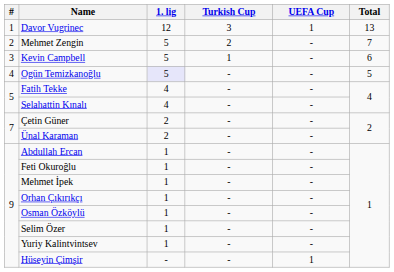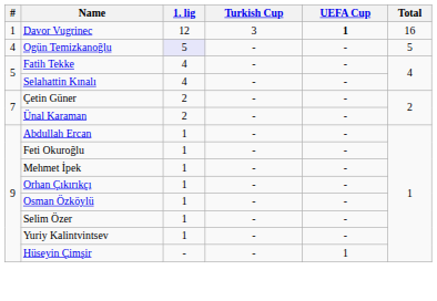 <table width=50% class="wikitable" align="center" style="text-align: center;">
 <tr>
 <th>#</th>
 <th>Name</th>
 <th><a href='#'>1. lig</a></th>
 <th><a href='#'>Turkish Cup</a></th>
 <th><a href='#'>UEFA Cup</a></th>
 <th>Total</th>
 </tr>
 <tr>
 <td>1</td>
 <td align="left"> <a href='#'>Davor Vugrinec</a></td>
 <td>12</td>
 <td>3</td>
-<td>1</td>
-<td>13</td>
-</tr>
-<tr>
-<td>2</td>
-<td align="left"> Mehmet Zengin</td>
-<td>5</td>
-<td>2</td>
-<td>-</td>
-<td>7</td>
-</tr>
-<tr>
-<td>3</td>
-<td align="left"> <a href='#'>Kevin Campbell</a></td>
-<td>5</td>
-<td>1</td>
-<td>-</td>
-<td>6</td>
+<td><strong>1</strong></td>
+<td>16</td>
 </tr>
 <tr>
 <td>4</td>
 <td align="left"> <a href='#'>Ogün Temizkanoğlu</a></td>
 <td style="background: lavender;">5</td>
 <td>-</td>
 <td>-</td>
 <td>5</td>
 </tr>
 <tr>
 <td rowspan="2">5</td>
 <td align="left"> <a href='#'>Fatih Tekke</a></td>
 <td>4</td>
 <td>-</td>
 <td>-</td>
 <td rowspan="2">4</td>
 </tr>
 <tr>
 <td align="left"> <a href='#'>Selahattin Kınalı</a></td>
 <td>4</td>
 <td>-</td>
 <td>-</td>
 </tr>
 <tr>
 <td rowspan="2">7</td>
 <td align="left"> Çetin Güner</td>
 <td>2</td>
 <td>-</td>
 <td>-</td>
 <td rowspan="2">2</td>
 </tr>
 <tr>
 <td align="left"> <a href='#'>Ünal Karaman</a></td>
 <td>2</td>
 <td>-</td>
 <td>-</td>
 </tr>
 <tr>
 <td rowspan="8">9</td>
 <td align="left"> <a href='#'>Abdullah Ercan</a></td>
 <td>1</td>
 <td>-</td>
 <td>-</td>
 <td rowspan="8">1</td>
 </tr>
 <tr>
 <td align="left"> Feti Okuroğlu</td>
 <td>1</td>
 <td>-</td>
 <td>-</td>
 </tr>
 <tr>
 <td align="left"> Mehmet İpek</td>
 <td>1</td>
 <td>-</td>
 <td>-</td>
 </tr>
 <tr>
 <td align="left"> <a href='#'>Orhan Çıkırıkçı</a></td>
 <td>1</td>
 <td>-</td>
 <td>-</td>
 </tr>
 <tr>
 <td align="left"> <a href='#'>Osman Özköylü</a></td>
 <td>1</td>
 <td>-</td>
 <td>-</td>
 </tr>
 <tr>
 <td align="left"> Selim Özer</td>
 <td>1</td>
 <td>-</td>
 <td>-</td>
 </tr>
 <tr>
 <td align="left"> Yuriy Kalintvintsev</td>
 <td>1</td>
 <td>-</td>
 <td>-</td>
 </tr>
 <tr>
 <td align="left"> <a href='#'>Hüseyin Çimşir</a></td>
 <td>-</td>
 <td>-</td>
 <td>1</td>
 </tr>
 </table>
